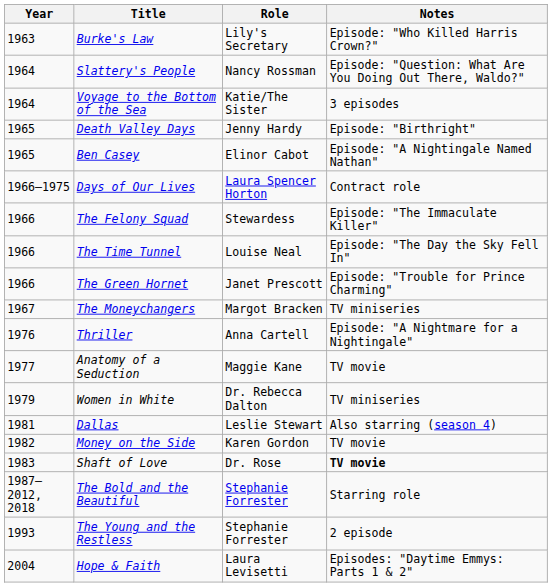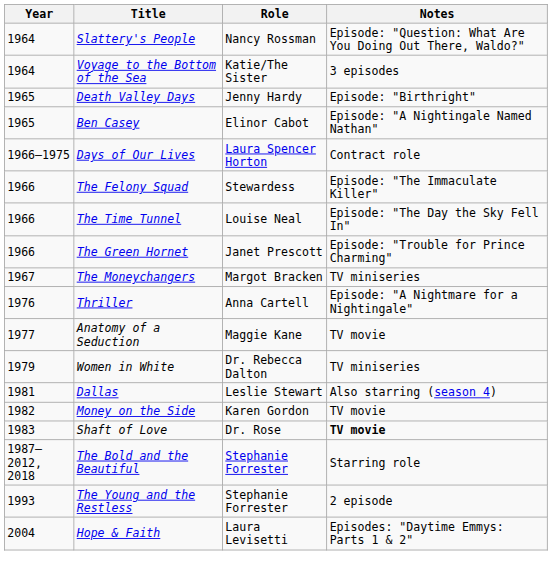 <table class="wikitable sortable">
 <tr>
 <th>Year</th>
 <th>Title</th>
 <th>Role</th>
 <th class="unsortable">Notes</th>
-</tr>
-<tr>
-<td>1963</td>
-<td><em><a href='#'>Burke's Law</a></em></td>
-<td>Lily's Secretary</td>
-<td>Episode: "Who Killed Harris Crown?"</td>
 </tr>
 <tr>
 <td>1964</td>
 <td><em><a href='#'>Slattery's People</a></em></td>
 <td>Nancy Rossman</td>
 <td>Episode: "Question: What Are You Doing Out There, Waldo?"</td>
 </tr>
 <tr>
 <td>1964</td>
 <td><em><a href='#'>Voyage to the Bottom of the Sea</a></em></td>
 <td>Katie/The Sister</td>
 <td>3 episodes</td>
 </tr>
 <tr>
 <td>1965</td>
 <td><em><a href='#'>Death Valley Days</a></em></td>
 <td>Jenny Hardy</td>
 <td>Episode: "Birthright"</td>
 </tr>
 <tr>
 <td>1965</td>
 <td><em><a href='#'>Ben Casey</a></em></td>
 <td>Elinor Cabot</td>
 <td>Episode: "A Nightingale Named Nathan"</td>
 </tr>
 <tr>
 <td>1966–1975</td>
 <td><em><a href='#'>Days of Our Lives</a></em></td>
 <td><a href='#'>Laura Spencer Horton</a></td>
 <td>Contract role</td>
 </tr>
 <tr>
 <td>1966</td>
 <td><em><a href='#'>The Felony Squad</a></em></td>
 <td>Stewardess</td>
 <td>Episode: "The Immaculate Killer"</td>
 </tr>
 <tr>
 <td>1966</td>
 <td><em><a href='#'>The Time Tunnel</a></em></td>
 <td>Louise Neal</td>
 <td>Episode: "The Day the Sky Fell In"</td>
 </tr>
 <tr>
 <td>1966</td>
 <td><em><a href='#'>The Green Hornet</a></em></td>
 <td>Janet Prescott</td>
 <td>Episode: "Trouble for Prince Charming"</td>
 </tr>
 <tr>
 <td>1967</td>
 <td><em><a href='#'>The Moneychangers</a></em></td>
 <td>Margot Bracken</td>
 <td>TV miniseries</td>
 </tr>
 <tr>
 <td>1976</td>
 <td><em><a href='#'>Thriller</a></em></td>
 <td>Anna Cartell</td>
 <td>Episode: "A Nightmare for a Nightingale"</td>
 </tr>
 <tr>
 <td>1977</td>
 <td><em>Anatomy of a Seduction</em></td>
 <td>Maggie Kane</td>
 <td>TV movie</td>
 </tr>
 <tr>
 <td>1979</td>
 <td><em>Women in White</em></td>
 <td>Dr. Rebecca Dalton</td>
 <td>TV miniseries</td>
 </tr>
 <tr>
 <td>1981</td>
 <td><em><a href='#'>Dallas</a></em></td>
 <td>Leslie Stewart</td>
 <td>Also starring (<a href='#'>season 4</a>)</td>
 </tr>
 <tr>
 <td>1982</td>
 <td><em><a href='#'>Money on the Side</a></em></td>
 <td>Karen Gordon</td>
 <td>TV movie</td>
 </tr>
 <tr>
 <td>1983</td>
 <td><em>Shaft of Love</em></td>
 <td>Dr. Rose</td>
 <td><strong>TV movie</strong></td>
 </tr>
 <tr>
 <td>1987–2012, 2018</td>
 <td><em><a href='#'>The Bold and the Beautiful</a></em></td>
 <td><a href='#'>Stephanie Forrester</a></td>
 <td>Starring role</td>
 </tr>
 <tr>
 <td>1993</td>
 <td><em><a href='#'>The Young and the Restless</a></em></td>
 <td>Stephanie Forrester</td>
 <td>2 episode</td>
 </tr>
 <tr>
 <td>2004</td>
 <td><em><a href='#'>Hope & Faith</a></em></td>
 <td>Laura Levisetti</td>
 <td>Episodes: "Daytime Emmys: Parts 1 & 2"</td>
 </tr>
 </table>
